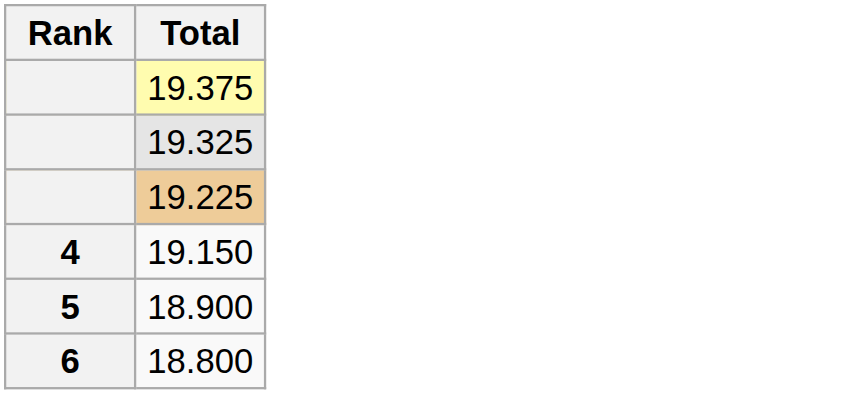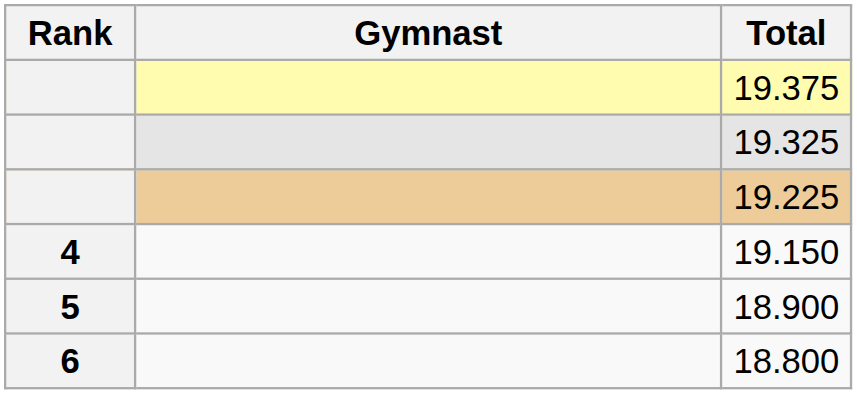 <table class="wikitable sortable" style="text-align:center; font-size:95%">
 <tr>
 <th scope="col" style="width:50px;">Rank</th>
+<th scope="col" style="width:250px;">Gymnast</th>
 <th scope="col" style="width:50px;">Total</th>
 </tr>
 <tr style="background:#fffcaf;">
 <th scope=row style="text-align:center"></th>
+<td style="text-align:left;"></td>
 <td>19.375</td>
 </tr>
 <tr style="background:#e5e5e5;">
 <th scope=row style="text-align:center"></th>
+<td style="text-align:left;"></td>
 <td>19.325</td>
 </tr>
 <tr style="background:#ec9;">
 <th scope=row style="text-align:center"></th>
+<td style="text-align:left;"></td>
 <td>19.225</td>
 </tr>
 <tr>
 <th scope=row style="text-align:center">4</th>
+<td style="text-align:left;"></td>
 <td>19.150</td>
 </tr>
 <tr>
 <th scope=row style="text-align:center">5</th>
+<td style="text-align:left;"></td>
 <td>18.900</td>
 </tr>
 <tr>
 <th scope=row style="text-align:center">6</th>
+<td style="text-align:left;"></td>
 <td>18.800</td>
 </tr>
 </table>
